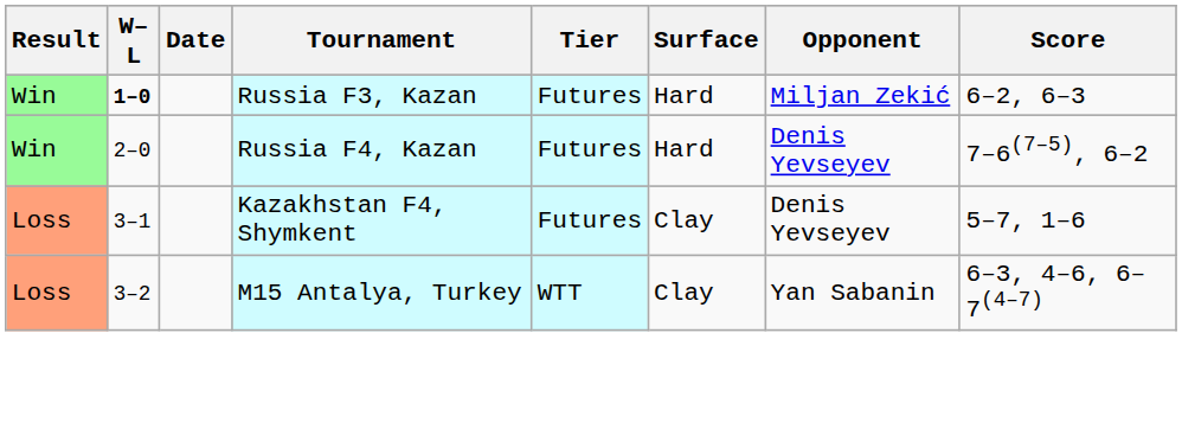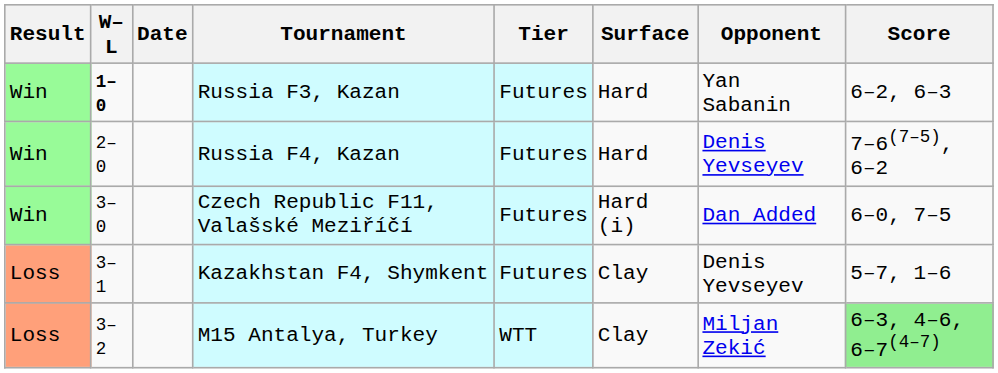 <table class="sortable wikitable">
 <tr>
 <th>Result</th>
 <th class="unsortable">W–L</th>
 <th>Date</th>
 <th>Tournament</th>
 <th>Tier</th>
 <th>Surface</th>
 <th>Opponent</th>
 <th class="unsortable">Score</th>
 </tr>
 <tr>
 <td bgcolor=98FB98>Win</td>
 <td><strong><small>1–0</small></strong></td>
 <td></td>
 <td style="background:#cffcff;">Russia F3, Kazan</td>
 <td style="background:#cffcff;">Futures</td>
 <td>Hard</td>
-<td> <a href='#'>Miljan Zekić</a></td>
+<td> Yan Sabanin</td>
 <td>6–2, 6–3</td>
 </tr>
 <tr>
 <td bgcolor=98FB98>Win</td>
 <td><small>2–0</small></td>
 <td></td>
 <td style="background:#cffcff;">Russia F4, Kazan</td>
 <td style="background:#cffcff;">Futures</td>
 <td>Hard</td>
 <td> <a href='#'>Denis Yevseyev</a></td>
 <td>7–6<sup>(7–5)</sup>, 6–2</td>
+</tr>
+<tr>
+<td bgcolor=98FB98>Win</td>
+<td><small>3–0</small></td>
+<td></td>
+<td style="background:#cffcff;">Czech Republic F11, Valašské Meziříčí</td>
+<td style="background:#cffcff;">Futures</td>
+<td>Hard (i)</td>
+<td> <a href='#'>Dan Added</a></td>
+<td>6–0, 7–5</td>
 </tr>
 <tr>
 <td bgcolor=FFA07A>Loss</td>
 <td><small>3–1</small></td>
 <td></td>
 <td style="background:#cffcff;">Kazakhstan F4, Shymkent</td>
 <td style="background:#cffcff;">Futures</td>
 <td>Clay</td>
 <td> Denis Yevseyev</td>
 <td>5–7, 1–6</td>
 </tr>
 <tr>
 <td bgcolor=FFA07A>Loss</td>
 <td><small>3–2</small></td>
 <td></td>
 <td style="background:#cffcff;">M15 Antalya, Turkey</td>
 <td style="background:#cffcff;">WTT</td>
 <td>Clay</td>
-<td> Yan Sabanin</td>
-<td>6–3, 4–6, 6–7<sup>(4–7)</sup></td>
+<td> <a href='#'>Miljan Zekić</a></td>
+<td style="background: lightgreen;">6–3, 4–6, 6–7<sup>(4–7)</sup></td>
 </tr>
 </table>
